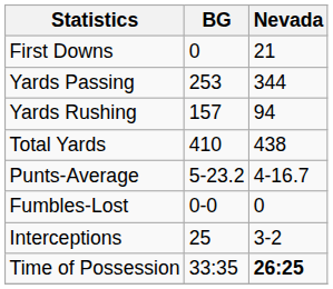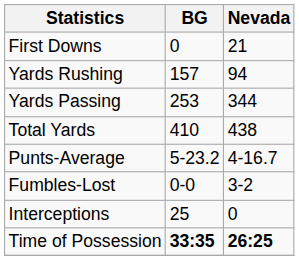 <table class="wikitable">
 <tr>
 <th>Statistics</th>
 <th>BG</th>
 <th>Nevada</th>
 </tr>
 <tr>
 <td>First Downs</td>
 <td>0</td>
 <td>21</td>
 </tr>
 <tr>
+<td>Yards Rushing</td>
+<td>157</td>
+<td>94</td>
+</tr>
+<tr>
 <td>Yards Passing</td>
 <td>253</td>
 <td>344</td>
-</tr>
-<tr>
-<td>Yards Rushing</td>
-<td>157</td>
-<td>94</td>
 </tr>
 <tr>
 <td>Total Yards</td>
 <td>410</td>
 <td>438</td>
 </tr>
 <tr>
 <td>Punts-Average</td>
 <td>5-23.2</td>
 <td>4-16.7</td>
 </tr>
 <tr>
 <td>Fumbles-Lost</td>
 <td>0-0</td>
-<td>0</td>
+<td>3-2</td>
 </tr>
 <tr>
 <td>Interceptions</td>
 <td>25</td>
-<td>3-2</td>
+<td>0</td>
 </tr>
 <tr>
 <td>Time of Possession</td>
-<td>33:35</td>
+<td><strong>33:35</strong></td>
 <td><strong>26:25</strong></td>
 </tr>
 <tr>
 </tr>
 </table>
